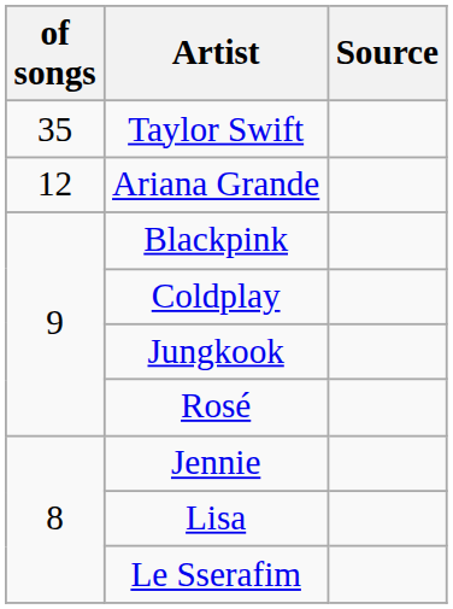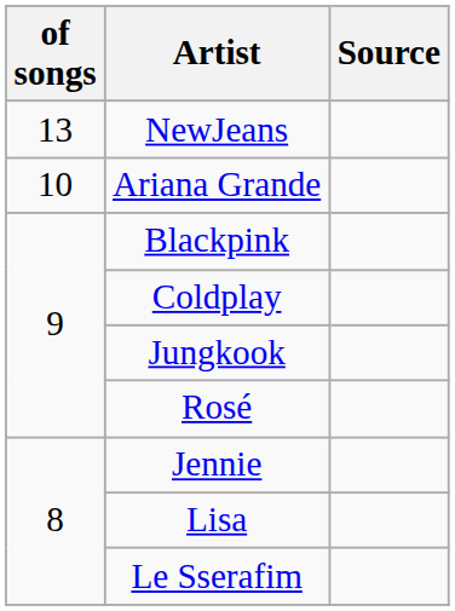 <table class="wikitable" style="text-align: center;">
 <tr>
 <th> of <br>songs</th>
 <th>Artist</th>
 <th>Source</th>
 </tr>
 <tr>
-<td>35</td>
-<td><a href='#'>Taylor Swift</a></td>
+<td>13</td>
+<td><a href='#'>NewJeans</a></td>
 <td></td>
 </tr>
 <tr>
-<td>12</td>
+<td>10</td>
 <td><a href='#'>Ariana Grande</a></td>
 <td></td>
 </tr>
 <tr>
 <td rowspan="4">9</td>
 <td><a href='#'>Blackpink</a></td>
 <td></td>
 </tr>
 <tr>
 <td><a href='#'>Coldplay</a></td>
 <td></td>
 </tr>
 <tr>
 <td><a href='#'>Jungkook</a></td>
 <td></td>
 </tr>
 <tr>
 <td><a href='#'>Rosé</a></td>
 <td></td>
 </tr>
 <tr>
 <td rowspan="4">8</td>
 <td><a href='#'>Jennie</a></td>
 <td></td>
 </tr>
 <tr>
 <td><a href='#'>Lisa</a></td>
 <td></td>
 </tr>
 <tr>
 <td><a href='#'>Le Sserafim</a></td>
 <td></td>
 </tr>
 </table>
